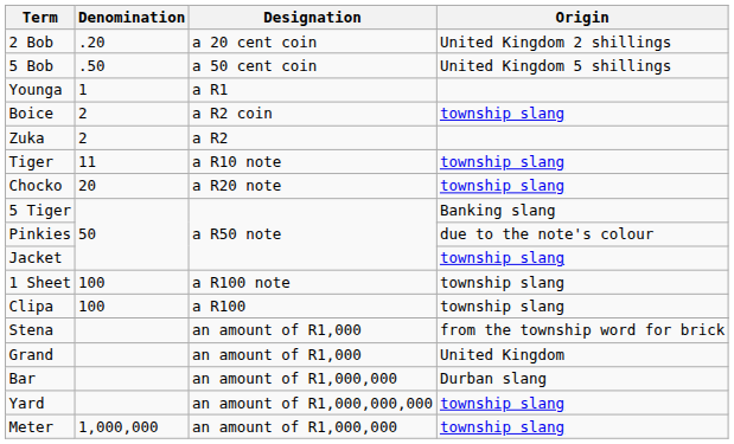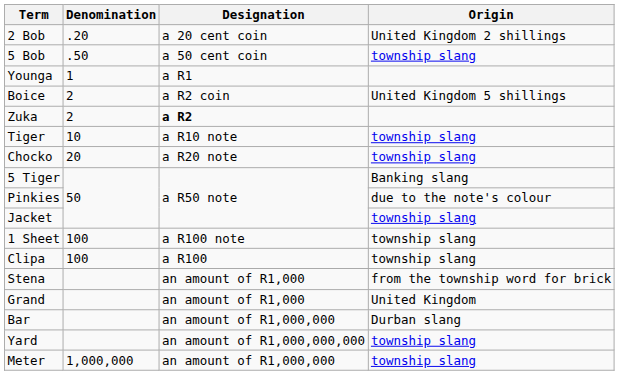 <table class="wikitable">
 <tr>
 <th>Term</th>
 <th>Denomination</th>
 <th>Designation</th>
 <th>Origin</th>
 </tr>
 <tr>
 <td>2 Bob</td>
 <td>.20</td>
 <td>a 20 cent coin</td>
 <td>United Kingdom 2 shillings</td>
 </tr>
 <tr>
 <td>5 Bob</td>
 <td>.50</td>
 <td>a 50 cent coin</td>
-<td>United Kingdom 5 shillings</td>
+<td><a href='#'>township slang</a></td>
 </tr>
 <tr In a few townships the term "5 Bob" pronounced "Bop" is often coupled with the phrase "sien jy," as in "5 Bop sien jy">
 <td>Younga</td>
 <td>1</td>
 <td>a R1</td>
 <td></td>
 </tr>
 <tr>
 <td>Boice</td>
 <td>2</td>
 <td>a R2 coin</td>
-<td><a href='#'>township slang</a></td>
+<td>United Kingdom 5 shillings</td>
 </tr>
 <tr>
 <td>Zuka</td>
 <td>2</td>
-<td>a R2</td>
+<td><strong>a R2</strong></td>
 <td></td>
 </tr>
 <tr>
 <td>Tiger</td>
-<td>11</td>
+<td>10</td>
 <td>a R10 note</td>
 <td><a href='#'>township slang</a></td>
 </tr>
 <tr>
 <td>Chocko</td>
 <td>20</td>
 <td>a R20 note</td>
 <td><a href='#'>township slang</a></td>
 </tr>
 <tr>
 <td>5 Tiger</td>
 <td rowspan=3>50</td>
 <td rowspan=3>a R50 note</td>
 <td>Banking slang</td>
 </tr>
 <tr>
 <td>Pinkies</td>
 <td>due to the note's colour</td>
 </tr>
 <tr>
 <td>Jacket</td>
 <td><a href='#'>township slang</a></td>
 </tr>
 <tr>
 <td>1 Sheet</td>
 <td>100</td>
 <td>a R100 note</td>
 <td>township slang</td>
 </tr>
 <tr>
 <td>Clipa</td>
 <td>100</td>
 <td>a R100</td>
 <td>township slang</td>
 </tr>
 <tr>
 </tr>
 <tr Clip  || 100 || a R100 || Durban slang>
 </tr>
 <tr>
 </tr>
 <tr 1 Sgoto  || 1000 || a R1000 || township slang>
 </tr>
 <tr>
 </tr>
 <tr | 1 Poesklap  || 10000 || R10000 || township slang>
 </tr>
 <tr>
 <td>Stena</td>
 <td></td>
 <td>an amount of R1,000</td>
 <td>from the township word for brick</td>
 </tr>
 <tr>
 <td>Grand</td>
 <td></td>
 <td>an amount of R1,000</td>
 <td>United Kingdom</td>
 </tr>
 <tr>
 <td>Bar</td>
 <td></td>
 <td>an amount of R1,000,000</td>
 <td>Durban slang</td>
 </tr>
 <tr>
 <td>Yard</td>
 <td></td>
 <td>an amount of R1,000,000,000</td>
 <td><a href='#'>township slang</a></td>
 </tr>
 <tr>
 <td>Meter</td>
 <td>1,000,000</td>
 <td>an amount of R1,000,000</td>
 <td><a href='#'>township slang</a></td>
 </tr>
 </table>
